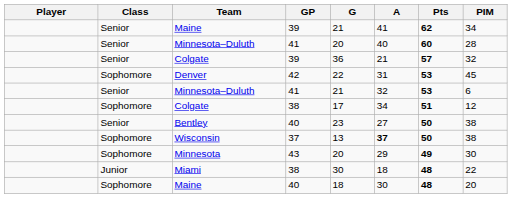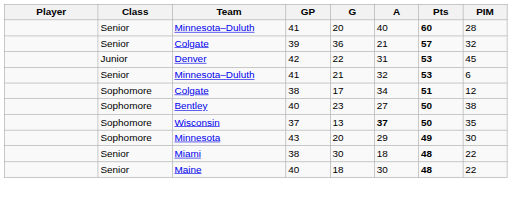 <table class="wikitable sortable">
 <tr>
 <th style="width: 9em;">Player</th>
 <th style="width: 7em;">Class</th>
 <th style="width: 11em;">Team</th>
 <th style="width: 4em;">GP</th>
 <th style="width: 4em;">G</th>
 <th style="width: 4em;">A</th>
 <th style="width: 4em;">Pts</th>
 <th style="width: 4em;">PIM</th>
-</tr>
-<tr>
-<td></td>
-<td>Senior</td>
-<td><a href='#'>Maine</a></td>
-<td>39</td>
-<td>21</td>
-<td>41</td>
-<td><strong>62</strong></td>
-<td>34</td>
 </tr>
 <tr>
 <td></td>
 <td>Senior</td>
 <td><a href='#'>Minnesota–Duluth</a></td>
 <td>41</td>
 <td>20</td>
 <td>40</td>
 <td><strong>60</strong></td>
 <td>28</td>
 </tr>
 <tr>
 <td></td>
 <td>Senior</td>
 <td><a href='#'>Colgate</a></td>
 <td>39</td>
 <td>36</td>
 <td>21</td>
 <td><strong>57</strong></td>
 <td>32</td>
 </tr>
 <tr>
 <td></td>
-<td>Sophomore</td>
+<td>Junior</td>
 <td><a href='#'>Denver</a></td>
 <td>42</td>
 <td>22</td>
 <td>31</td>
 <td><strong>53</strong></td>
 <td>45</td>
 </tr>
 <tr>
 <td></td>
 <td>Senior</td>
 <td><a href='#'>Minnesota–Duluth</a></td>
 <td>41</td>
 <td>21</td>
 <td>32</td>
 <td><strong>53</strong></td>
 <td>6</td>
 </tr>
 <tr>
 <td></td>
 <td>Sophomore</td>
 <td><a href='#'>Colgate</a></td>
 <td>38</td>
 <td>17</td>
 <td>34</td>
 <td><strong>51</strong></td>
 <td>12</td>
 </tr>
 <tr>
 <td></td>
-<td>Senior</td>
+<td>Sophomore</td>
 <td><a href='#'>Bentley</a></td>
 <td>40</td>
 <td>23</td>
 <td>27</td>
 <td><strong>50</strong></td>
 <td>38</td>
 </tr>
 <tr>
 <td></td>
 <td>Sophomore</td>
 <td><a href='#'>Wisconsin</a></td>
 <td>37</td>
 <td>13</td>
 <td><strong>37</strong></td>
 <td><strong>50</strong></td>
-<td>38</td>
+<td>35</td>
 </tr>
 <tr>
 <td></td>
 <td>Sophomore</td>
 <td><a href='#'>Minnesota</a></td>
 <td>43</td>
 <td>20</td>
 <td>29</td>
 <td><strong>49</strong></td>
 <td>30</td>
 </tr>
 <tr>
 <td></td>
-<td>Junior</td>
+<td>Senior</td>
 <td><a href='#'>Miami</a></td>
 <td>38</td>
 <td>30</td>
 <td>18</td>
 <td><strong>48</strong></td>
 <td>22</td>
 </tr>
 <tr>
 <td></td>
-<td>Sophomore</td>
+<td>Senior</td>
 <td><a href='#'>Maine</a></td>
 <td>40</td>
 <td>18</td>
 <td>30</td>
 <td><strong>48</strong></td>
-<td>20</td>
+<td>22</td>
 </tr>
 </table>
